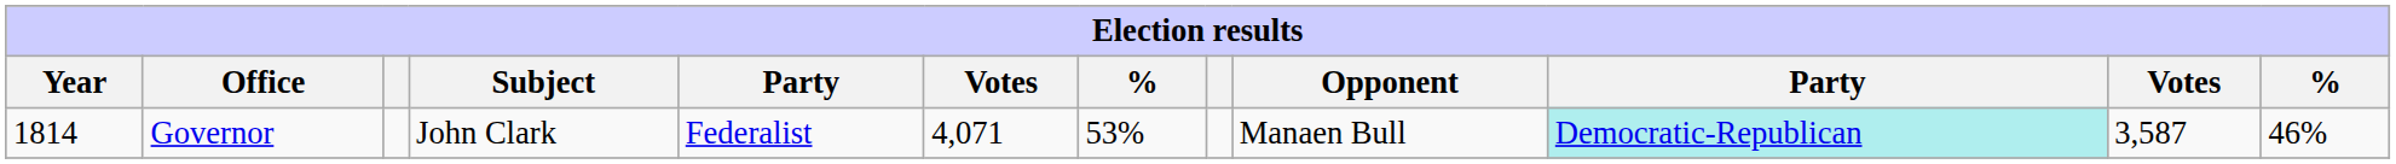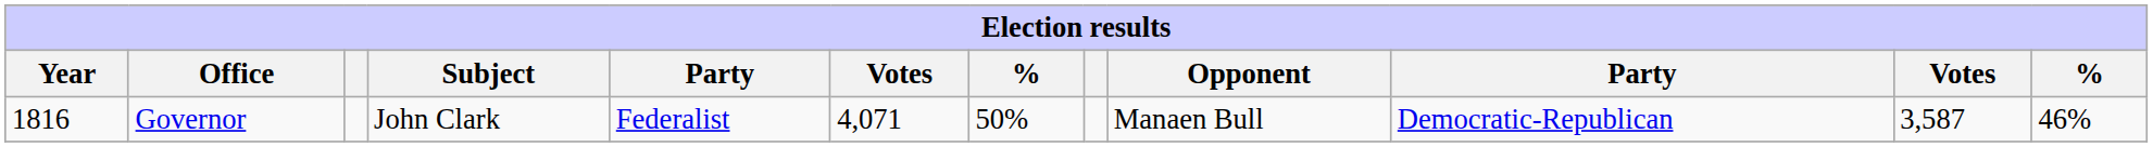 <table class=wikitable style="width: 94%" style="text-align: center;" align="center">
 <tr bgcolor=#cccccc>
 <th colspan=12 style="background: #ccccff;"><strong>Election results</strong></th>
 </tr>
 <tr>
 <th><strong>Year</strong></th>
 <th><strong>Office</strong></th>
 <th></th>
 <th><strong>Subject</strong></th>
 <th><strong>Party</strong></th>
 <th><strong>Votes</strong></th>
 <th><strong>%</strong></th>
 <th></th>
 <th><strong>Opponent</strong></th>
 <th><strong>Party</strong></th>
 <th><strong>Votes</strong></th>
 <th><strong>%</strong></th>
 </tr>
 <tr>
-<td>1814</td>
+<td>1816</td>
 <td><a href='#'>Governor</a></td>
 <td></td>
 <td>John Clark</td>
 <td><a href='#'>Federalist</a></td>
 <td>4,071</td>
-<td>53%</td>
+<td>50%</td>
 <td></td>
 <td>Manaen Bull</td>
-<td style="background: paleturquoise;"><a href='#'>Democratic-Republican</a></td>
+<td><a href='#'>Democratic-Republican</a></td>
 <td>3,587</td>
 <td>46%</td>
 </tr>
 </table>
